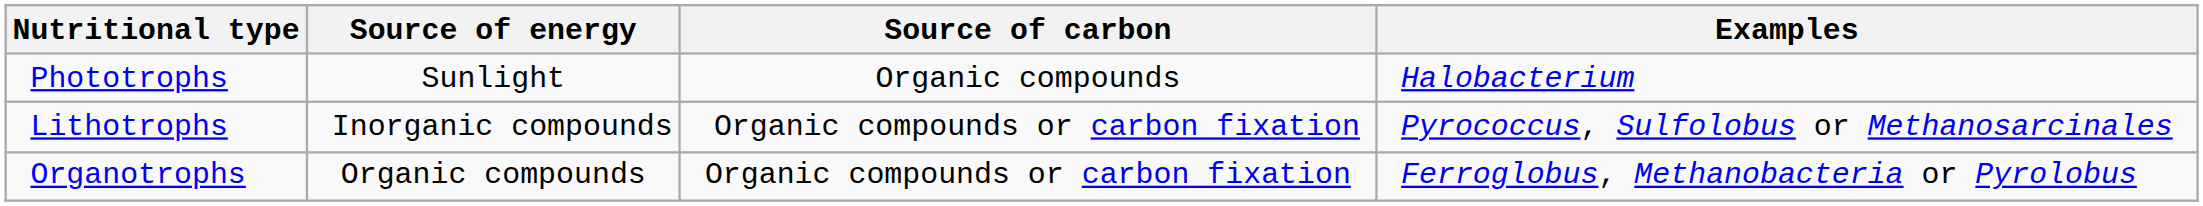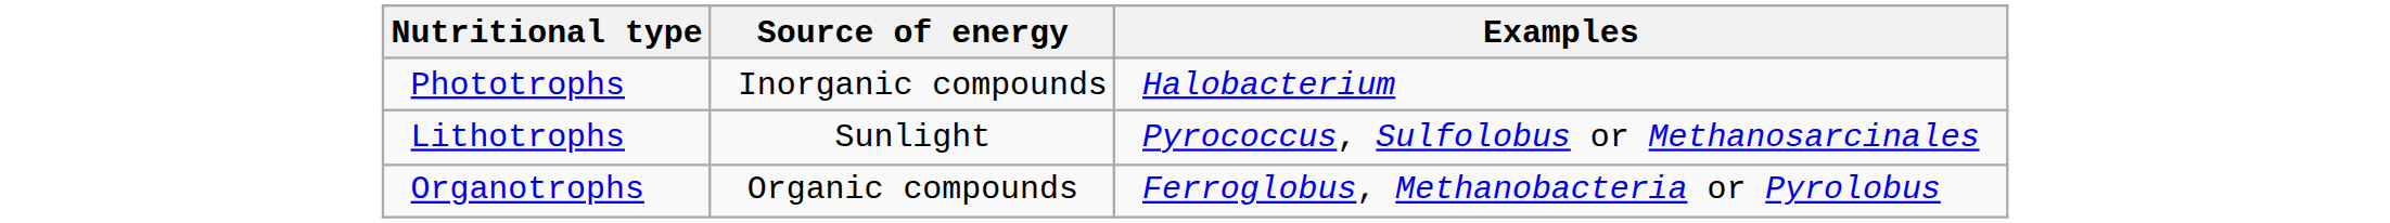 <table class="wikitable" style="margin-left: auto; margin-right: auto;">
 <tr>
 <th>Nutritional type</th>
 <th>Source of energy</th>
-<th>Source of carbon</th>
 <th>Examples</th>
 </tr>
 <tr>
 <td> <a href='#'>Phototrophs</a> </td>
-<td style="text-align:center;"> Sunlight </td>
-<td style="text-align:center;"> Organic compounds </td>
+<td style="text-align:center;"> Inorganic compounds</td>
 <td> <em><a href='#'>Halobacterium</a></em> </td>
 </tr>
 <tr>
 <td> <a href='#'>Lithotrophs</a></td>
-<td style="text-align:center;"> Inorganic compounds</td>
-<td style="text-align:center;"> Organic compounds or <a href='#'>carbon fixation</a></td>
+<td style="text-align:center;"> Sunlight </td>
 <td> <em><a href='#'>Pyrococcus</a></em>, <em><a href='#'>Sulfolobus</a></em> or <em><a href='#'>Methanosarcinales</a></em> </td>
 </tr>
 <tr>
 <td> <a href='#'>Organotrophs</a></td>
 <td style="text-align:center;"> Organic compounds </td>
-<td style="text-align:center;"> Organic compounds or <a href='#'>carbon fixation</a> </td>
 <td> <em><a href='#'>Ferroglobus</a></em>, <em><a href='#'>Methanobacteria</a></em> or <em><a href='#'>Pyrolobus</a></em> </td>
 </tr>
 </table>
